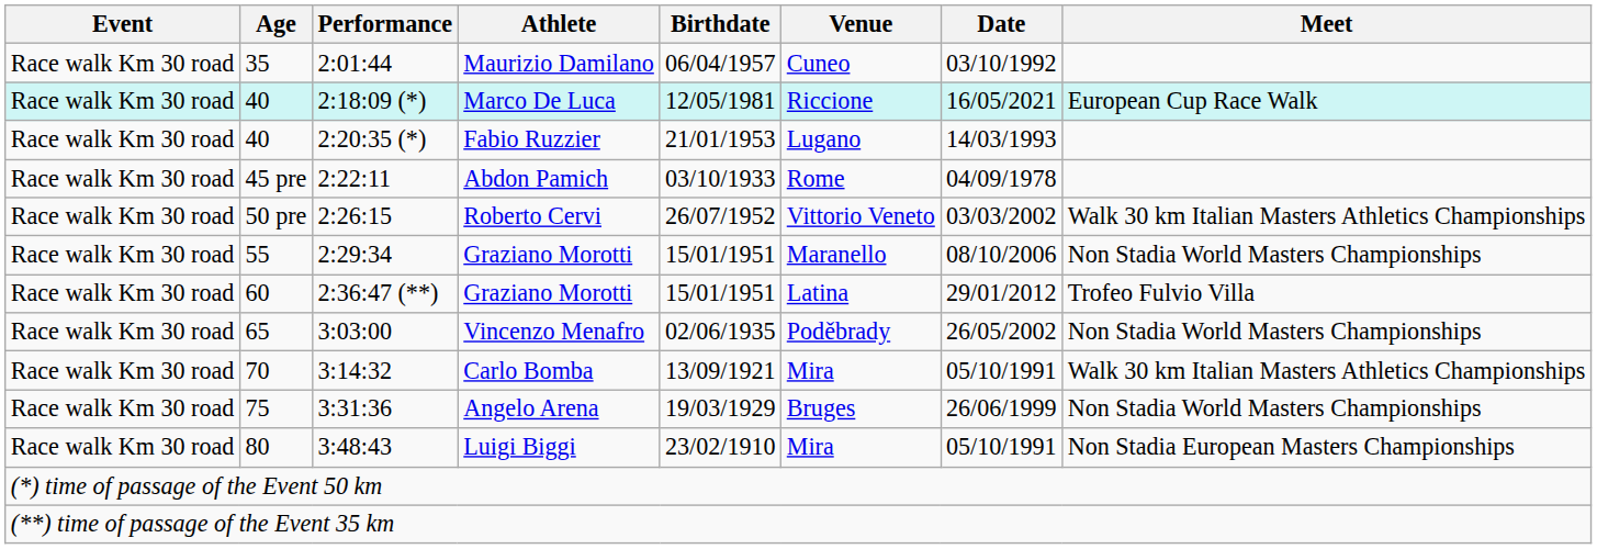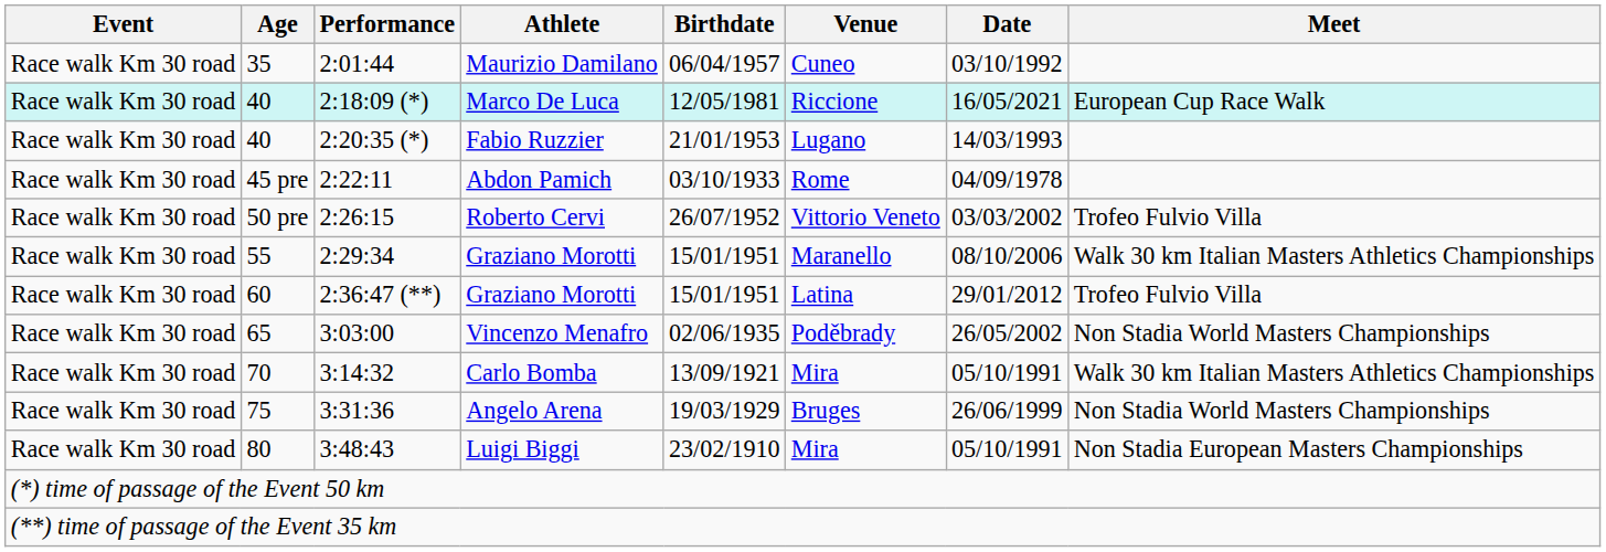 <table class="wikitable" width= style="font-size:90%; text-align:center">
 <tr>
 <th>Event</th>
 <th>Age</th>
 <th>Performance</th>
 <th>Athlete</th>
 <th>Birthdate</th>
 <th>Venue</th>
 <th>Date</th>
 <th>Meet</th>
 </tr>
 <tr>
 <td>Race walk Km 30 road</td>
 <td>35</td>
 <td>2:01:44</td>
 <td align=left><a href='#'>Maurizio Damilano</a></td>
 <td>06/04/1957</td>
 <td align=left><a href='#'>Cuneo</a></td>
 <td>03/10/1992</td>
 <td></td>
 </tr>
 <tr style="background:#cef6f5;">
 <td>Race walk Km 30 road</td>
 <td>40</td>
 <td>2:18:09 (*)</td>
 <td align=left><a href='#'>Marco De Luca</a></td>
 <td>12/05/1981</td>
 <td align=left><a href='#'>Riccione</a></td>
 <td>16/05/2021</td>
 <td>European Cup Race Walk</td>
 </tr>
 <tr>
 <td>Race walk Km 30 road</td>
 <td>40</td>
 <td>2:20:35 (*)</td>
 <td align=left><a href='#'>Fabio Ruzzier</a></td>
 <td>21/01/1953</td>
 <td align=left><a href='#'>Lugano</a></td>
 <td>14/03/1993</td>
 <td></td>
 </tr>
 <tr>
 <td>Race walk Km 30 road</td>
 <td>45 pre</td>
 <td>2:22:11</td>
 <td align=left><a href='#'>Abdon Pamich</a></td>
 <td>03/10/1933</td>
 <td align=left><a href='#'>Rome</a></td>
 <td>04/09/1978</td>
 <td></td>
 </tr>
 <tr>
 <td>Race walk Km 30 road</td>
 <td>50 pre</td>
 <td>2:26:15</td>
 <td align=left><a href='#'>Roberto Cervi</a></td>
 <td>26/07/1952</td>
 <td align=left><a href='#'>Vittorio Veneto</a></td>
 <td>03/03/2002</td>
-<td>Walk 30 km Italian Masters Athletics Championships</td>
+<td>Trofeo Fulvio Villa</td>
 </tr>
 <tr>
 <td>Race walk Km 30 road</td>
 <td>55</td>
 <td>2:29:34</td>
 <td align=left><a href='#'>Graziano Morotti</a></td>
 <td>15/01/1951</td>
 <td align=left><a href='#'>Maranello</a></td>
 <td>08/10/2006</td>
-<td>Non Stadia World Masters Championships</td>
+<td>Walk 30 km Italian Masters Athletics Championships</td>
 </tr>
 <tr>
 <td>Race walk Km 30 road</td>
 <td>60</td>
 <td>2:36:47 (**)</td>
 <td align=left><a href='#'>Graziano Morotti</a></td>
 <td>15/01/1951</td>
 <td align=left><a href='#'>Latina</a></td>
 <td>29/01/2012</td>
 <td>Trofeo Fulvio Villa</td>
 </tr>
 <tr>
 <td>Race walk Km 30 road</td>
 <td>65</td>
 <td>3:03:00</td>
 <td align=left><a href='#'>Vincenzo Menafro</a></td>
 <td>02/06/1935</td>
 <td align=left><a href='#'>Poděbrady</a></td>
 <td>26/05/2002</td>
 <td>Non Stadia World Masters Championships</td>
 </tr>
 <tr>
 <td>Race walk Km 30 road</td>
 <td>70</td>
 <td>3:14:32</td>
 <td align=left><a href='#'>Carlo Bomba</a></td>
 <td>13/09/1921</td>
 <td align=left><a href='#'>Mira</a></td>
 <td>05/10/1991</td>
 <td>Walk 30 km Italian Masters Athletics Championships</td>
 </tr>
 <tr>
 <td>Race walk Km 30 road</td>
 <td>75</td>
 <td>3:31:36</td>
 <td align=left><a href='#'>Angelo Arena</a></td>
 <td>19/03/1929</td>
 <td align=left><a href='#'>Bruges</a></td>
 <td>26/06/1999</td>
 <td>Non Stadia World Masters Championships</td>
 </tr>
 <tr>
 <td>Race walk Km 30 road</td>
 <td>80</td>
 <td>3:48:43</td>
 <td align=left><a href='#'>Luigi Biggi</a></td>
 <td>23/02/1910</td>
 <td align=left><a href='#'>Mira</a></td>
 <td>05/10/1991</td>
 <td>Non Stadia European Masters Championships</td>
 </tr>
 <tr>
 <td align=left colspan=8><em>(*) time of passage of the Event 50 km</em></td>
 </tr>
 <tr>
 <td align=left colspan=8><em>(**) time of passage of the Event 35 km</em></td>
 </tr>
 </table>
